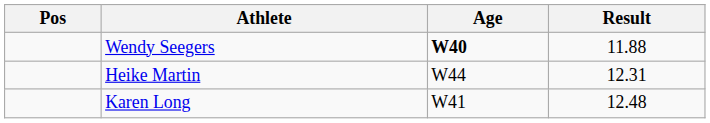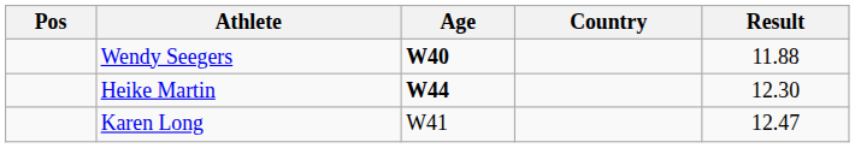 <table class="wikitable"  style="text-align:center; width:50%;">
 <tr>
 <th>Pos</th>
 <th>Athlete</th>
 <th>Age</th>
+<th>Country</th>
 <th>Result</th>
 </tr>
 <tr>
 <td align=center></td>
 <td align=left><a href='#'>Wendy Seegers</a></td>
 <td align=left><strong>W40</strong></td>
+<td align=left></td>
 <td>11.88</td>
 </tr>
 <tr>
 <td align=center></td>
 <td align=left><a href='#'>Heike Martin</a></td>
-<td align=left>W44</td>
-<td>12.31</td>
+<td align=left><strong>W44</strong></td>
+<td align=left></td>
+<td>12.30</td>
 </tr>
 <tr>
 <td align=center></td>
 <td align=left><a href='#'>Karen Long</a></td>
 <td align=left>W41</td>
-<td>12.48</td>
+<td align=left></td>
+<td>12.47</td>
 </tr>
 </table>
